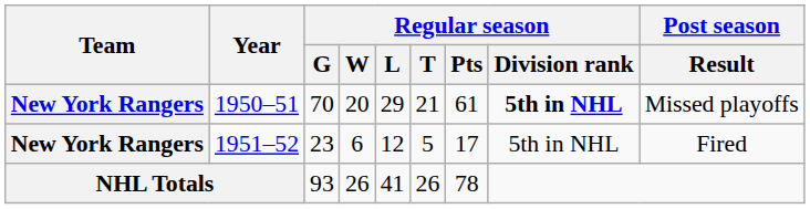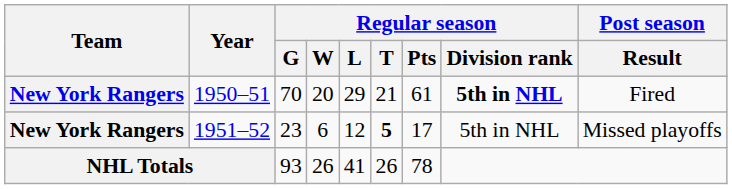 <table class="wikitable" style="font-size: 95%; text-align:center;">
 <tr>
 <th rowspan="2">Team</th>
 <th rowspan="2">Year</th>
 <th colspan="6"><a href='#'>Regular season</a></th>
 <th colspan="1"><a href='#'>Post season</a></th>
 </tr>
 <tr>
 <th>G</th>
 <th>W</th>
 <th>L</th>
 <th>T</th>
 <th>Pts</th>
 <th>Division rank</th>
 <th>Result</th>
 </tr>
 <tr>
 <th><a href='#'>New York Rangers</a></th>
 <td><a href='#'>1950–51</a></td>
 <td>70</td>
 <td>20</td>
 <td>29</td>
 <td>21</td>
 <td>61</td>
 <td><strong>5th in <a href='#'>NHL</a></strong></td>
-<td>Missed playoffs</td>
+<td>Fired</td>
 </tr>
 <tr>
 <th>New York Rangers</th>
 <td><a href='#'>1951–52</a></td>
 <td>23</td>
 <td>6</td>
 <td>12</td>
-<td>5</td>
+<td><strong>5</strong></td>
 <td>17</td>
 <td>5th in NHL</td>
-<td>Fired</td>
+<td>Missed playoffs</td>
 </tr>
 <tr>
 <th colspan="2">NHL Totals</th>
 <td>93</td>
 <td>26</td>
 <td>41</td>
 <td>26</td>
 <td>78</td>
 </tr>
 </table>
